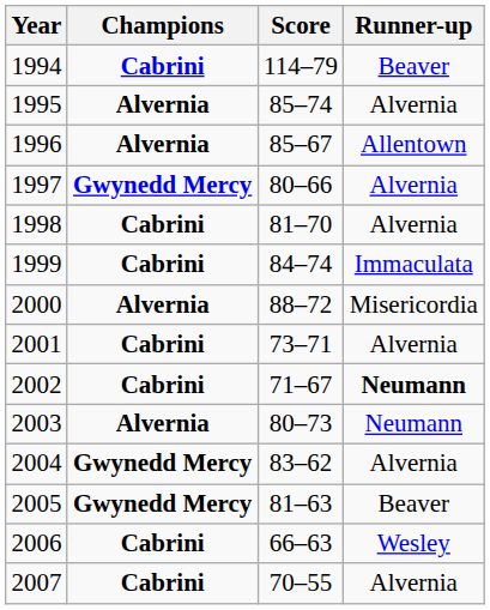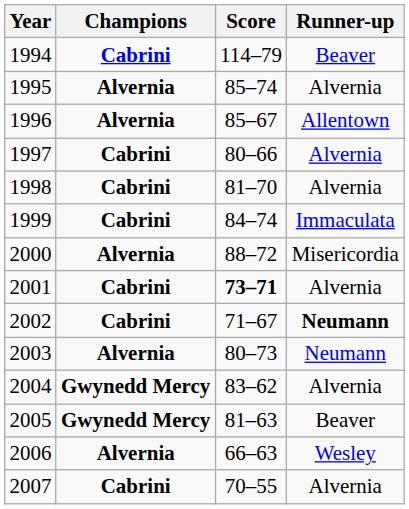 <table class="wikitable sortable">
 <tr>
 <th>Year</th>
 <th>Champions</th>
 <th>Score</th>
 <th>Runner-up</th>
 </tr>
 <tr align=center>
 <td>1994</td>
 <td><strong><a href='#'>Cabrini</a></strong></td>
 <td>114–79</td>
 <td><a href='#'>Beaver</a></td>
 </tr>
 <tr align=center>
 <td>1995</td>
 <td><strong>Alvernia</strong></td>
 <td>85–74</td>
 <td>Alvernia</td>
 </tr>
 <tr align=center>
 <td>1996</td>
 <td><strong>Alvernia</strong></td>
 <td>85–67</td>
 <td><a href='#'>Allentown</a></td>
 </tr>
 <tr align=center>
 <td>1997</td>
-<td><strong><a href='#'>Gwynedd Mercy</a></strong></td>
+<td><strong>Cabrini</strong></td>
 <td>80–66</td>
 <td><a href='#'>Alvernia</a></td>
 </tr>
 <tr align=center>
 <td>1998</td>
 <td><strong>Cabrini</strong></td>
 <td>81–70</td>
 <td>Alvernia</td>
 </tr>
 <tr align=center>
 <td>1999</td>
 <td><strong>Cabrini</strong></td>
 <td>84–74</td>
 <td><a href='#'>Immaculata</a></td>
 </tr>
 <tr align=center>
 <td>2000</td>
 <td><strong>Alvernia</strong></td>
 <td>88–72</td>
 <td>Misericordia</td>
 </tr>
 <tr align=center>
 <td>2001</td>
 <td><strong>Cabrini</strong></td>
-<td>73–71</td>
+<td><strong>73–71</strong></td>
 <td>Alvernia</td>
 </tr>
 <tr align=center>
 <td>2002</td>
 <td><strong>Cabrini</strong></td>
 <td>71–67</td>
 <td><strong>Neumann</strong></td>
 </tr>
 <tr align=center>
 <td>2003</td>
 <td><strong>Alvernia</strong></td>
 <td>80–73</td>
 <td><a href='#'>Neumann</a></td>
 </tr>
 <tr align=center>
 <td>2004</td>
 <td><strong>Gwynedd Mercy</strong></td>
 <td>83–62</td>
 <td>Alvernia</td>
 </tr>
 <tr align=center>
 <td>2005</td>
 <td><strong>Gwynedd Mercy</strong></td>
 <td>81–63</td>
 <td>Beaver</td>
 </tr>
 <tr align=center>
 <td>2006</td>
-<td><strong>Cabrini</strong></td>
+<td><strong>Alvernia</strong></td>
 <td>66–63</td>
 <td><a href='#'>Wesley</a></td>
 </tr>
 <tr align=center>
 <td>2007</td>
 <td><strong>Cabrini</strong></td>
 <td>70–55</td>
 <td>Alvernia</td>
 </tr>
 </table>
